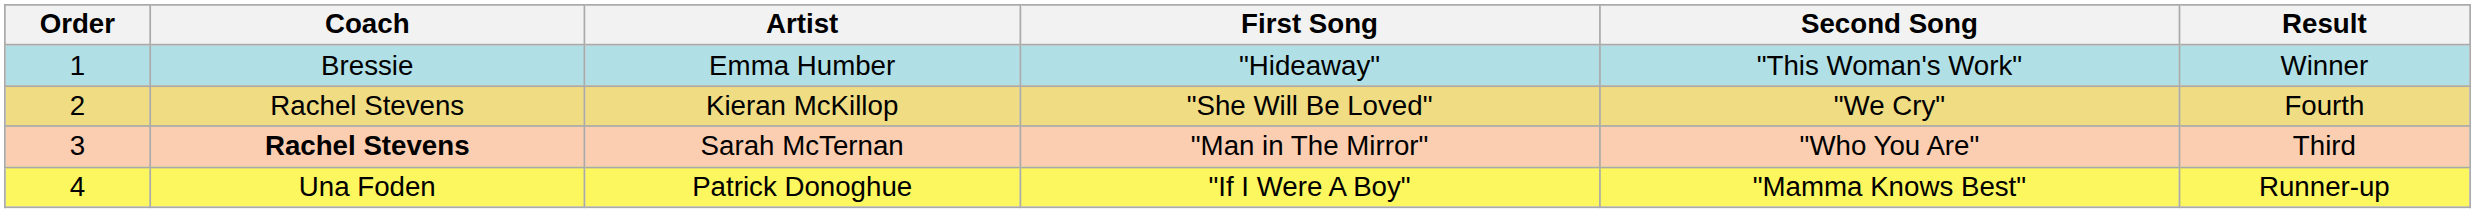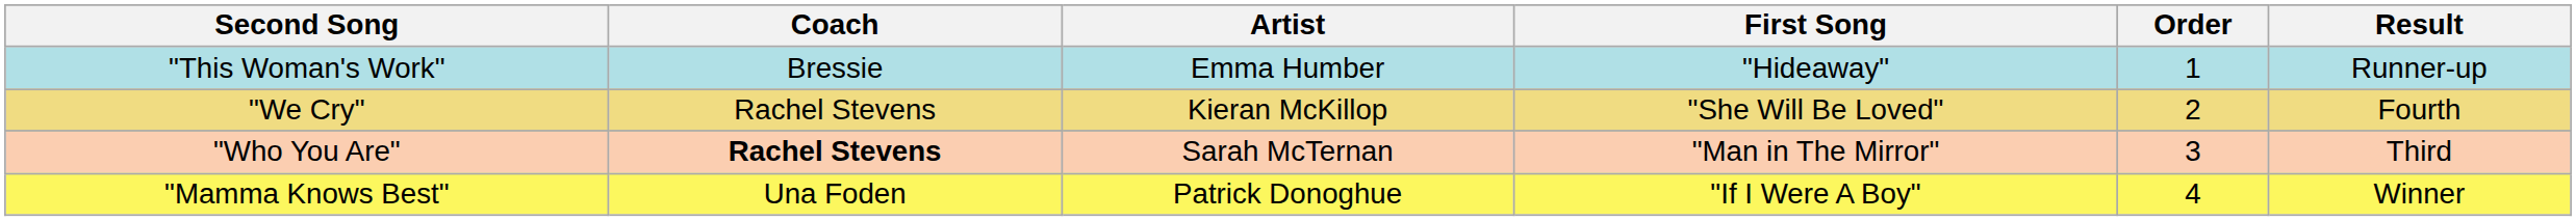 <table class="wikitable" style="text-align:center; line-height:16px; width:90%;">
 <tr>
-<th scope="col" width="05%">Order</th>
+<th scope="col" width="20%">Second Song</th>
 <th scope="col" width="15%">Coach</th>
 <th scope="col" width="15%">Artist</th>
 <th scope="col" width="20%">First Song</th>
-<th scope="col" width="20%">Second Song</th>
+<th scope="col" width="05%">Order</th>
 <th scope="col" width="10%">Result</th>
 </tr>
 <tr style="background:#B0E0E6;">
-<td>1</td>
+<td>"This Woman's Work"</td>
 <td>Bressie</td>
 <td>Emma Humber</td>
 <td>"Hideaway"</td>
-<td>"This Woman's Work"</td>
-<td>Winner</td>
+<td>1</td>
+<td>Runner-up</td>
 </tr>
 <tr style="background:#F0DC82;">
-<td>2</td>
+<td>"We Cry"</td>
 <td>Rachel Stevens</td>
 <td>Kieran McKillop</td>
 <td>"She Will Be Loved"</td>
-<td>"We Cry"</td>
+<td>2</td>
 <td>Fourth</td>
 </tr>
 <tr style="background:#FBCEB1;">
-<td>3</td>
+<td>"Who You Are"</td>
 <td><strong>Rachel Stevens</strong></td>
 <td>Sarah McTernan</td>
 <td>"Man in The Mirror"</td>
-<td>"Who You Are"</td>
+<td>3</td>
 <td>Third</td>
 </tr>
 <tr style="background:#FCF75E;">
-<td>4</td>
+<td>"Mamma Knows Best"</td>
 <td>Una Foden</td>
 <td>Patrick Donoghue</td>
 <td>"If I Were A Boy"</td>
-<td>"Mamma Knows Best"</td>
-<td>Runner-up</td>
+<td>4</td>
+<td>Winner</td>
 </tr>
 </table>
